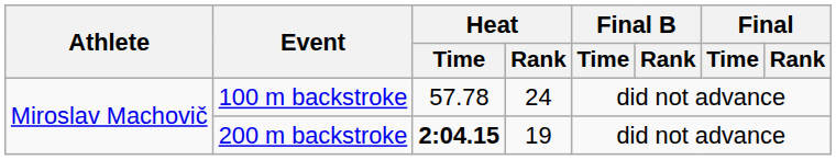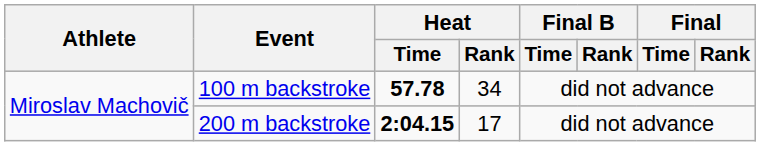 <table class=wikitable style="font-size:90%">
 <tr>
 <th rowspan="2">Athlete</th>
 <th rowspan="2">Event</th>
 <th colspan="2">Heat</th>
 <th colspan="2">Final B</th>
 <th colspan="2">Final</th>
 </tr>
 <tr style="font-size:95%">
 <th>Time</th>
 <th>Rank</th>
 <th>Time</th>
 <th>Rank</th>
 <th>Time</th>
 <th>Rank</th>
 </tr>
 <tr align=center>
 <td align=left rowspan=2><a href='#'>Miroslav Machovič</a></td>
 <td align=left><a href='#'>100 m backstroke</a></td>
-<td>57.78</td>
-<td>24</td>
+<td><strong>57.78</strong></td>
+<td>34</td>
 <td colspan=6>did not advance</td>
 </tr>
 <tr align=center>
 <td align=left><a href='#'>200 m backstroke</a></td>
 <td><strong>2:04.15</strong></td>
-<td>19</td>
+<td>17</td>
 <td colspan=6>did not advance</td>
 </tr>
 </table>
